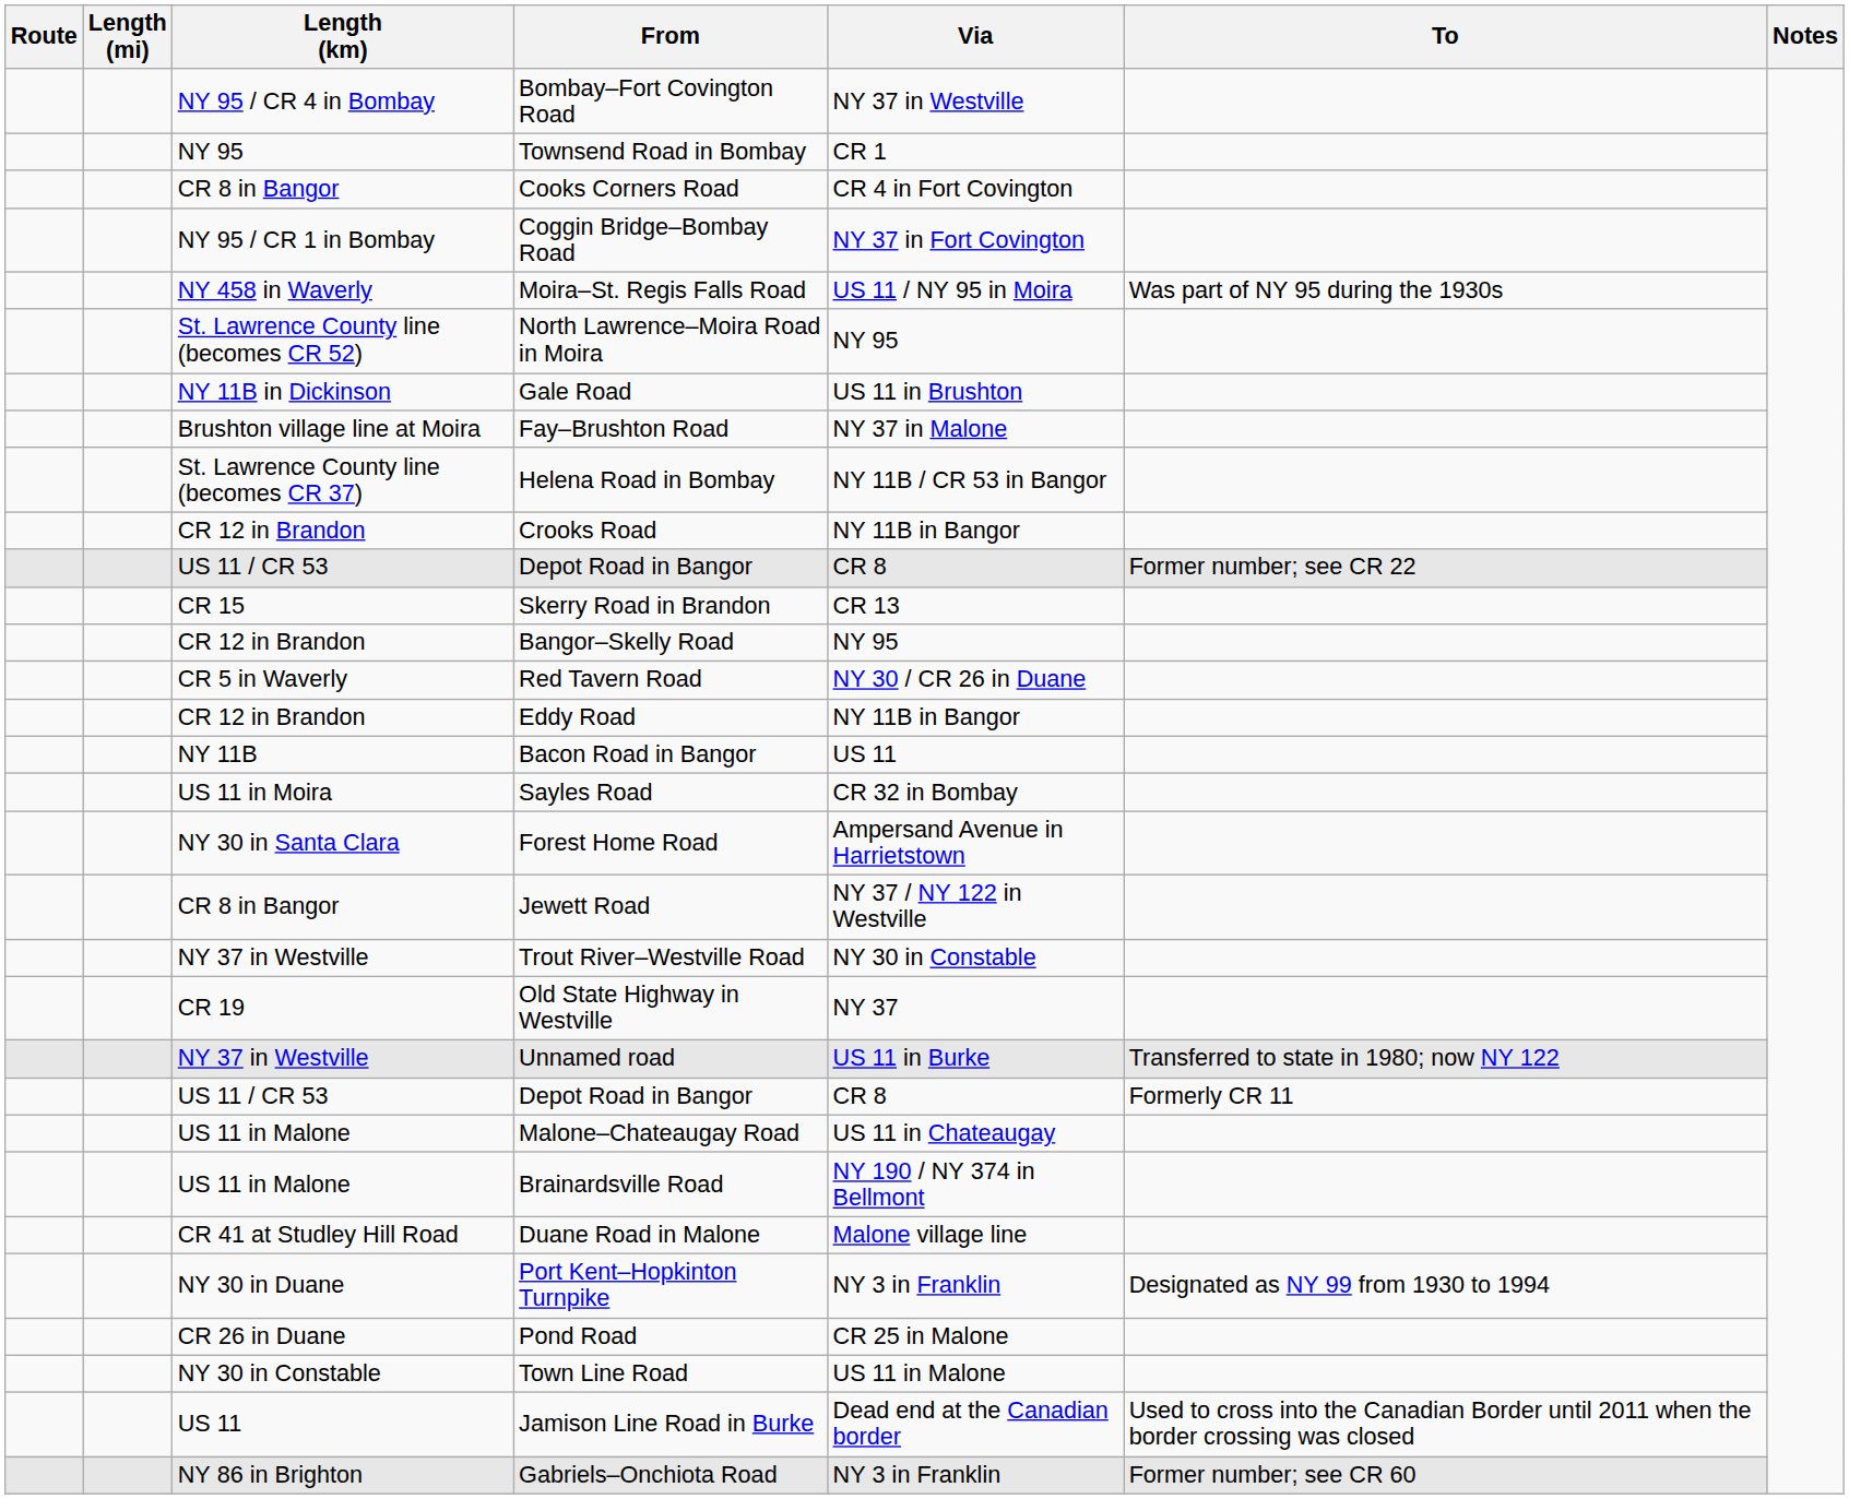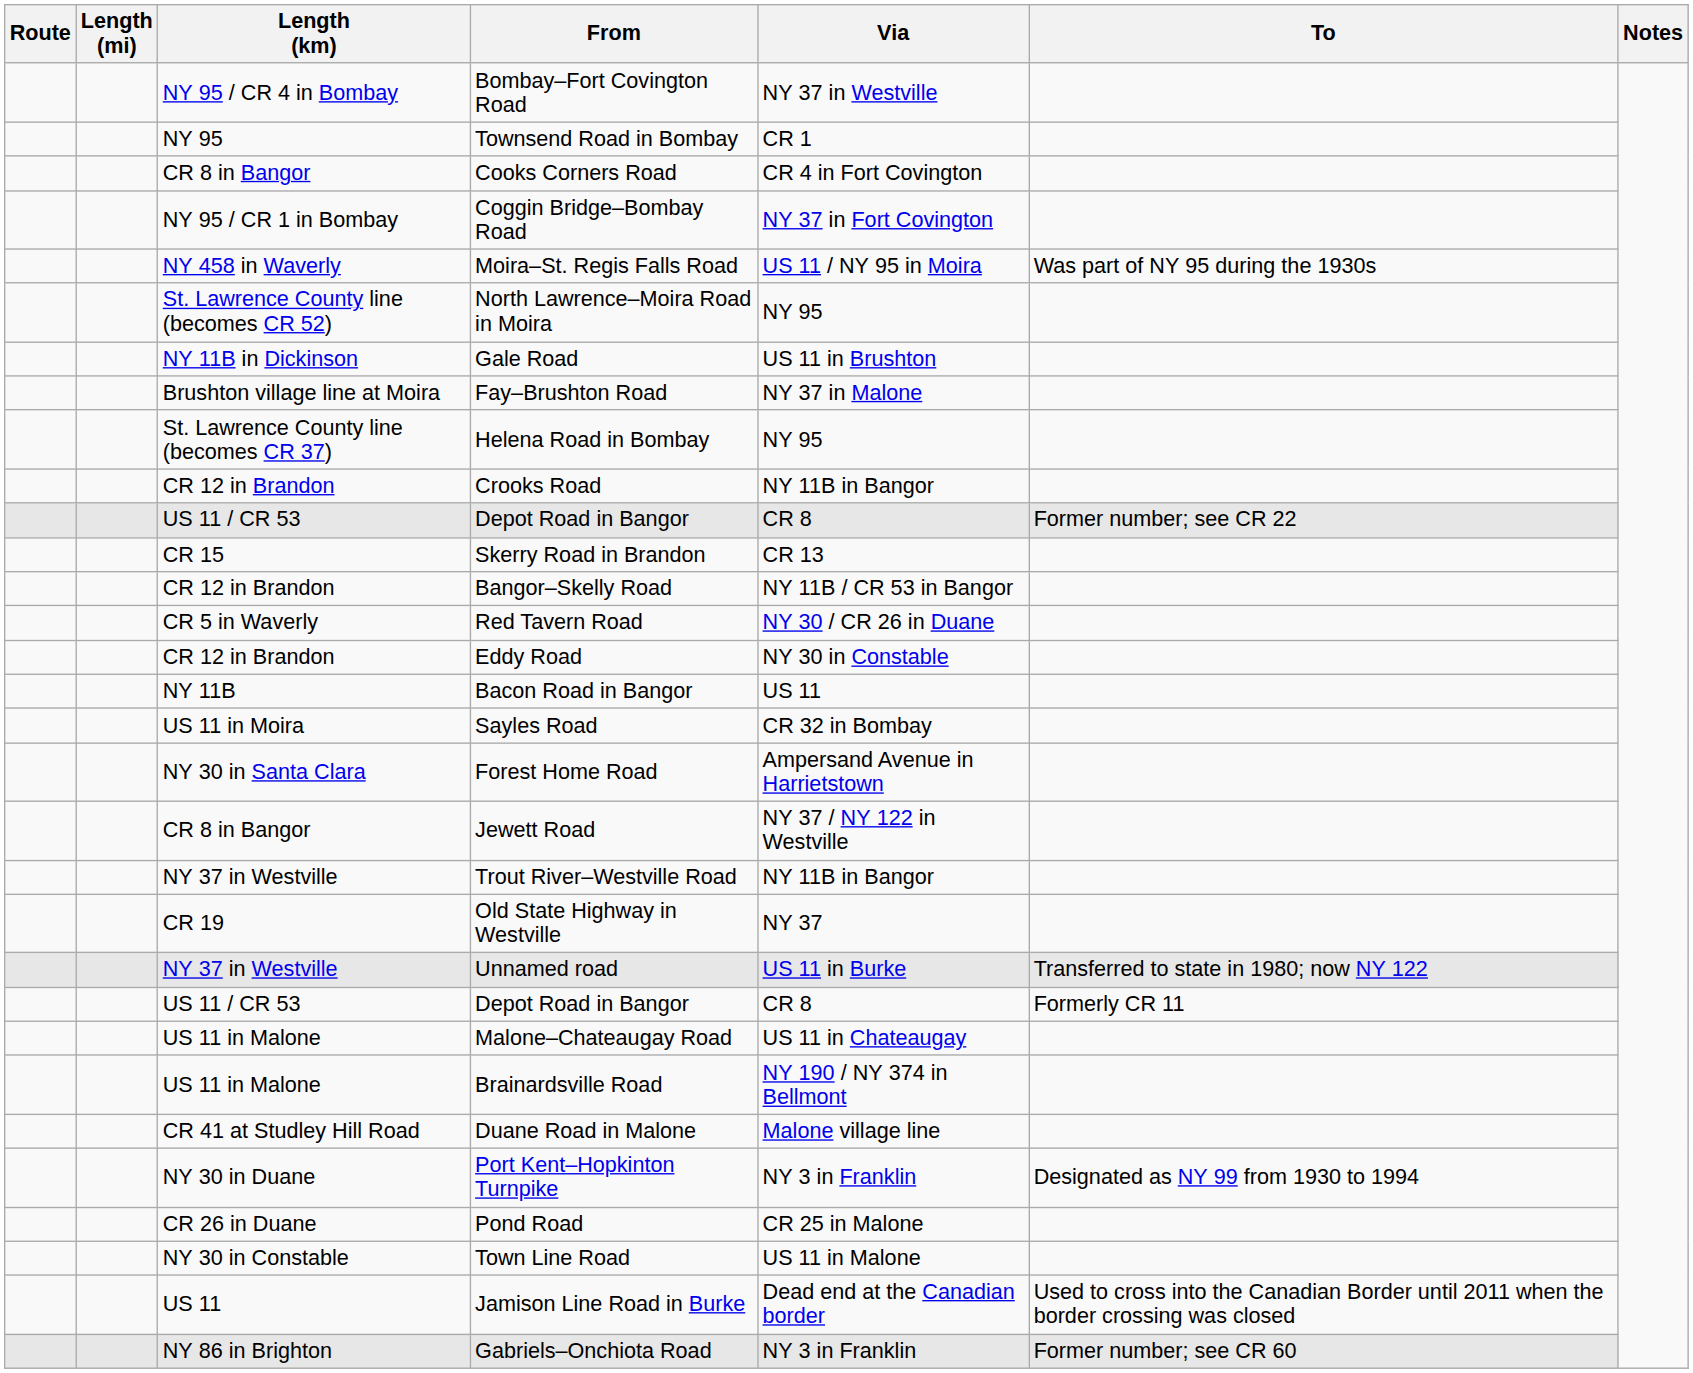 <table class="wikitable sortable">
 <tr>
 <th>Route</th>
 <th>Length<br>(mi)</th>
 <th>Length<br>(km)</th>
 <th class="unsortable">From</th>
 <th class="unsortable">Via</th>
 <th class="unsortable">To</th>
 <th class="unsortable">Notes</th>
 </tr>
 <tr>
 <td id="1"></td>
 <td></td>
 <td><a href='#'>NY&nbsp;95</a> / CR 4 in <a href='#'>Bombay</a></td>
 <td>Bombay–Fort Covington Road</td>
 <td>NY 37 in <a href='#'>Westville</a></td>
 <td></td>
 </tr>
 <tr>
 <td id="2"></td>
 <td></td>
 <td>NY 95</td>
 <td>Townsend Road in Bombay</td>
 <td>CR 1</td>
 <td></td>
 </tr>
 <tr>
 <td id="3"></td>
 <td></td>
 <td>CR 8 in <a href='#'>Bangor</a></td>
 <td>Cooks Corners Road</td>
 <td>CR 4 in Fort Covington</td>
 <td></td>
 </tr>
 <tr>
 <td id="4"></td>
 <td></td>
 <td>NY 95 / CR 1 in Bombay</td>
 <td>Coggin Bridge–Bombay Road</td>
 <td><a href='#'>NY&nbsp;37</a> in <a href='#'>Fort Covington</a></td>
 <td></td>
 </tr>
 <tr>
 <td id="5"></td>
 <td></td>
 <td><a href='#'>NY&nbsp;458</a> in <a href='#'>Waverly</a></td>
 <td>Moira–St. Regis Falls Road</td>
 <td><a href='#'>US 11</a> / NY 95 in <a href='#'>Moira</a></td>
 <td>Was part of NY 95 during the 1930s</td>
 </tr>
 <tr>
 <td id="6"></td>
 <td></td>
 <td><a href='#'>St. Lawrence County</a> line (becomes <a href='#'>CR 52</a>)</td>
 <td>North Lawrence–Moira Road in Moira</td>
 <td>NY 95</td>
 <td></td>
 </tr>
 <tr>
 <td id="7"></td>
 <td></td>
 <td><a href='#'>NY&nbsp;11B</a> in <a href='#'>Dickinson</a></td>
 <td>Gale Road</td>
 <td>US 11 in <a href='#'>Brushton</a></td>
 <td></td>
 </tr>
 <tr>
 <td id="8"></td>
 <td></td>
 <td>Brushton village line at Moira</td>
 <td>Fay–Brushton Road</td>
 <td>NY 37 in <a href='#'>Malone</a></td>
 <td></td>
 </tr>
 <tr>
 <td id="9"></td>
 <td></td>
 <td>St. Lawrence County line (becomes <a href='#'>CR 37</a>)</td>
 <td>Helena Road in Bombay</td>
-<td>NY 11B / CR 53 in Bangor</td>
+<td>NY 95</td>
 <td></td>
 </tr>
 <tr>
 <td id="10"></td>
 <td></td>
 <td>CR 12 in <a href='#'>Brandon</a></td>
 <td>Crooks Road</td>
 <td>NY 11B in Bangor</td>
 <td></td>
 </tr>
 <tr bgcolor="#e7e7e7">
 <td id="11"></td>
 <td></td>
 <td>US 11 / CR 53</td>
 <td>Depot Road in Bangor</td>
 <td>CR 8</td>
 <td>Former number; see CR 22</td>
 </tr>
 <tr>
 <td id="12"></td>
 <td></td>
 <td>CR 15</td>
 <td>Skerry Road in Brandon</td>
 <td>CR 13</td>
 <td></td>
 </tr>
 <tr>
 <td id="13"></td>
 <td></td>
 <td>CR 12 in Brandon</td>
 <td>Bangor–Skelly Road</td>
-<td>NY 95</td>
+<td>NY 11B / CR 53 in Bangor</td>
 <td></td>
 </tr>
 <tr>
 <td id="14"></td>
 <td></td>
 <td>CR 5 in Waverly</td>
 <td>Red Tavern Road</td>
 <td><a href='#'>NY&nbsp;30</a> / CR 26 in <a href='#'>Duane</a></td>
 <td></td>
 </tr>
 <tr>
 <td id="15"></td>
 <td></td>
 <td>CR 12 in Brandon</td>
 <td>Eddy Road</td>
-<td>NY 11B in Bangor</td>
+<td>NY 30 in <a href='#'>Constable</a></td>
 <td></td>
 </tr>
 <tr>
 <td id="16"></td>
 <td></td>
 <td>NY 11B</td>
 <td>Bacon Road in Bangor</td>
 <td>US 11</td>
 <td></td>
 </tr>
 <tr>
 <td id="17"></td>
 <td></td>
 <td>US 11 in Moira</td>
 <td>Sayles Road</td>
 <td>CR 32 in Bombay</td>
 <td></td>
 </tr>
 <tr>
 <td id="18"></td>
 <td></td>
 <td>NY 30 in <a href='#'>Santa Clara</a></td>
 <td>Forest Home Road</td>
 <td>Ampersand Avenue in <a href='#'>Harrietstown</a></td>
 <td></td>
 </tr>
 <tr>
 <td id="19"></td>
 <td></td>
 <td>CR 8 in Bangor</td>
 <td>Jewett Road</td>
 <td>NY 37 / <a href='#'>NY&nbsp;122</a> in Westville</td>
 <td></td>
 </tr>
 <tr>
 <td id="20"></td>
 <td></td>
 <td>NY 37 in Westville</td>
 <td>Trout River–Westville Road</td>
-<td>NY 30 in <a href='#'>Constable</a></td>
+<td>NY 11B in Bangor</td>
 <td></td>
 </tr>
 <tr>
 <td id="21"></td>
 <td></td>
 <td>CR 19</td>
 <td>Old State Highway in Westville</td>
 <td>NY 37</td>
 <td></td>
 </tr>
 <tr bgcolor="#e7e7e7">
 <td id="22-1"></td>
 <td></td>
 <td><a href='#'>NY&nbsp;37</a> in <a href='#'>Westville</a></td>
 <td>Unnamed road</td>
 <td><a href='#'>US 11</a> in <a href='#'>Burke</a></td>
 <td>Transferred to state in 1980; now <a href='#'>NY&nbsp;122</a></td>
 </tr>
 <tr>
 <td id="22"></td>
 <td></td>
 <td>US 11 / CR 53</td>
 <td>Depot Road in Bangor</td>
 <td>CR 8</td>
 <td>Formerly CR 11</td>
 </tr>
 <tr>
 <td id="23"></td>
 <td></td>
 <td>US 11 in Malone</td>
 <td>Malone–Chateaugay Road</td>
 <td>US 11 in <a href='#'>Chateaugay</a></td>
 <td></td>
 </tr>
 <tr>
 <td id="24"></td>
 <td></td>
 <td>US 11 in Malone</td>
 <td>Brainardsville Road</td>
 <td><a href='#'>NY&nbsp;190</a> / NY 374 in <a href='#'>Bellmont</a></td>
 <td></td>
 </tr>
 <tr>
 <td id="25"></td>
 <td></td>
 <td>CR 41 at Studley Hill Road</td>
 <td>Duane Road in Malone</td>
 <td><a href='#'>Malone</a> village line</td>
 <td></td>
 </tr>
 <tr>
 <td id="26"></td>
 <td></td>
 <td>NY 30 in Duane</td>
 <td><a href='#'>Port Kent–Hopkinton Turnpike</a></td>
 <td>NY 3 in <a href='#'>Franklin</a></td>
 <td>Designated as <a href='#'>NY&nbsp;99</a> from 1930 to 1994</td>
 </tr>
 <tr>
 <td id="27"></td>
 <td></td>
 <td>CR 26 in Duane</td>
 <td>Pond Road</td>
 <td>CR 25 in Malone</td>
 <td></td>
 </tr>
 <tr>
 <td id="28"></td>
 <td></td>
 <td>NY 30 in Constable</td>
 <td>Town Line Road</td>
 <td>US 11 in Malone</td>
 <td></td>
 </tr>
 <tr>
 <td id="29"></td>
 <td></td>
 <td>US 11</td>
 <td>Jamison Line Road in <a href='#'>Burke</a></td>
 <td>Dead end at the <a href='#'>Canadian border</a></td>
 <td>Used to cross into the Canadian Border until 2011 when the border crossing was closed</td>
 </tr>
 <tr bgcolor="#e7e7e7">
 <td id="30"></td>
 <td></td>
 <td>NY 86 in Brighton</td>
 <td>Gabriels–Onchiota Road</td>
 <td>NY 3 in Franklin</td>
 <td>Former number; see CR 60</td>
 </tr>
 </table>
